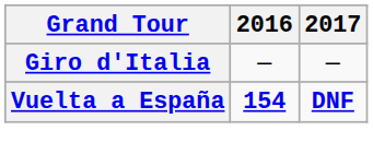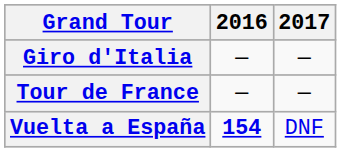 <table class="wikitable plainrowheaders">
 <tr>
 <th scope="col"><a href='#'>Grand Tour</a></th>
 <th scope="col">2016</th>
 <th scope="col">2017</th>
 </tr>
 <tr style="text-align:center;">
 <th scope="row"> <a href='#'>Giro d'Italia</a></th>
 <td>—</td>
 <td>—</td>
 </tr>
 <tr style="text-align:center;">
+<th scope="row"> <a href='#'>Tour de France</a></th>
+<td>—</td>
+<td>—</td>
+</tr>
+<tr style="text-align:center;">
 <th scope="row"> <a href='#'>Vuelta a España</a></th>
 <td style="text-align:center;"><strong><a href='#'>154</a></strong></td>
-<td style="text-align:center;"><strong><a href='#'>DNF</a></strong></td>
+<td style="text-align:center;"><a href='#'>DNF</a></td>
 </tr>
 </table>
